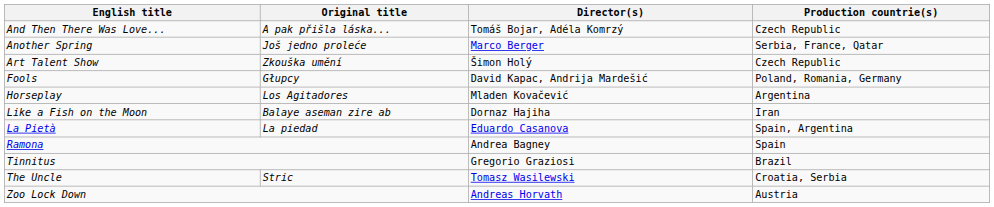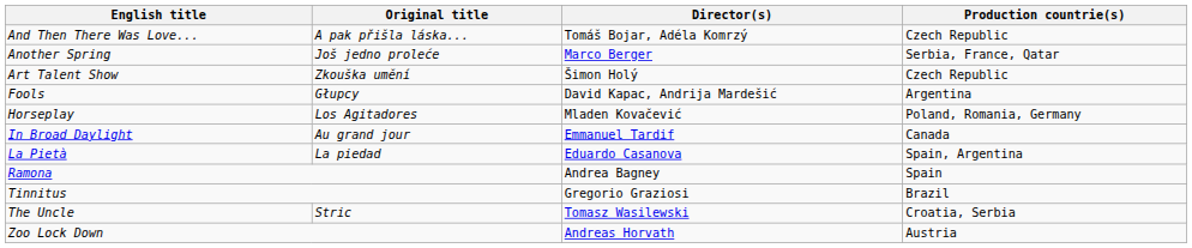 <table class="sortable wikitable" style="width:100%; margin-bottom:4px" cellpadding="5">
 <tr>
 <th scope="col">English title</th>
 <th scope="col">Original title</th>
 <th scope="col">Director(s)</th>
 <th scope="col">Production countrie(s)</th>
 </tr>
 <tr>
 <td><em>And Then There Was Love...</em></td>
 <td><em>A pak přišla láska...</em></td>
 <td>Tomáš Bojar, Adéla Komrzý</td>
 <td>Czech Republic</td>
 </tr>
 <tr>
 <td><em>Another Spring</em></td>
 <td><em>Još jedno proleće</em></td>
 <td><a href='#'>Marco Berger</a></td>
 <td>Serbia, France, Qatar</td>
 </tr>
 <tr>
 <td><em>Art Talent Show</em></td>
 <td><em>Zkouška umění</em></td>
 <td>Šimon Holý</td>
 <td>Czech Republic</td>
 </tr>
 <tr>
 <td><em>Fools</em></td>
 <td><em>Głupcy</em></td>
 <td>David Kapac, Andrija Mardešić</td>
-<td>Poland, Romania, Germany</td>
+<td>Argentina</td>
 </tr>
 <tr>
 <td><em>Horseplay</em></td>
 <td><em>Los Agitadores</em></td>
 <td>Mladen Kovačević</td>
-<td>Argentina</td>
+<td>Poland, Romania, Germany</td>
 </tr>
 <tr>
-<td><em>Like a Fish on the Moon</em></td>
-<td><em>Balaye aseman zire ab</em></td>
-<td>Dornaz Hajiha</td>
-<td>Iran</td>
+<td><em><a href='#'>In Broad Daylight</a></em></td>
+<td><em>Au grand jour</em></td>
+<td><a href='#'>Emmanuel Tardif</a></td>
+<td>Canada</td>
 </tr>
 <tr>
 <td><em><a href='#'>La Pietà</a></em></td>
 <td><em>La piedad</em></td>
 <td><a href='#'>Eduardo Casanova</a></td>
 <td>Spain, Argentina</td>
 </tr>
 <tr>
 <td colspan="2"><em><a href='#'>Ramona</a></em></td>
 <td>Andrea Bagney</td>
 <td>Spain</td>
 </tr>
 <tr>
 <td colspan="2"><em>Tinnitus</em></td>
 <td>Gregorio Graziosi</td>
 <td>Brazil</td>
 </tr>
 <tr>
 <td><em>The Uncle</em></td>
 <td><em>Stric</em></td>
 <td><a href='#'>Tomasz Wasilewski</a></td>
 <td>Croatia, Serbia</td>
 </tr>
 <tr>
 <td colspan="2"><em>Zoo Lock Down</em></td>
 <td><a href='#'>Andreas Horvath</a></td>
 <td>Austria</td>
 </tr>
 </table>
